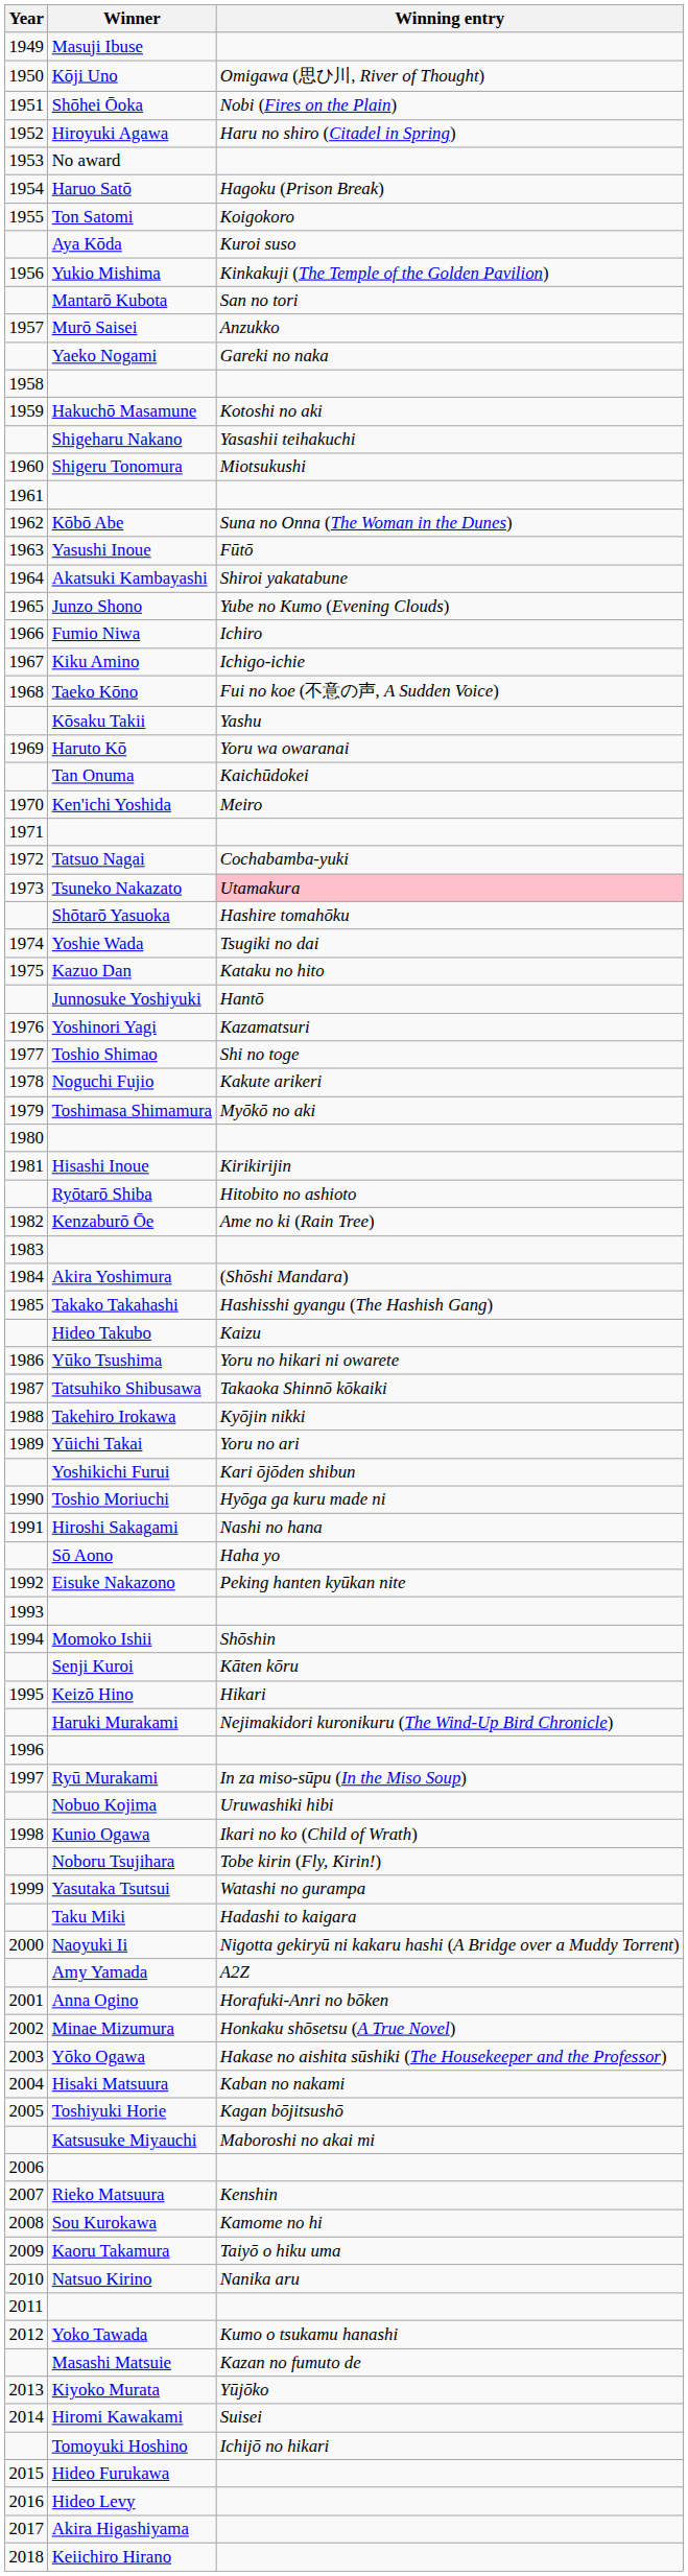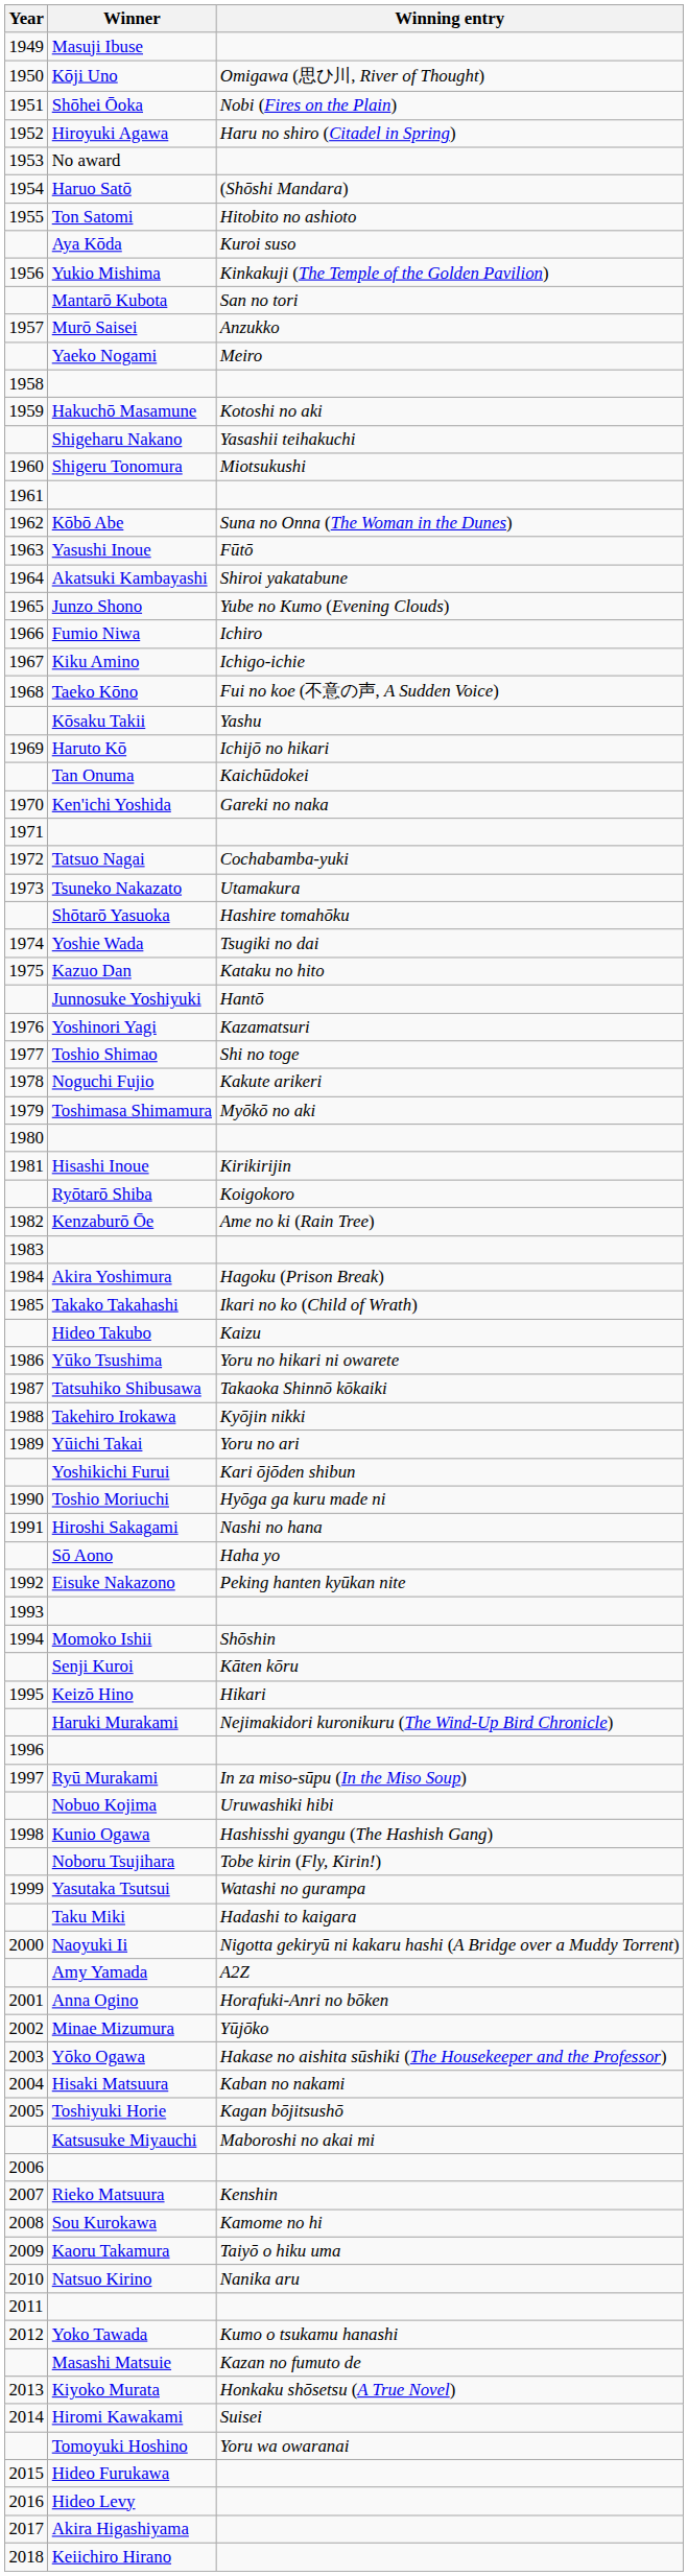 <table class="wikitable">
 <tr>
 <th>Year</th>
 <th>Winner</th>
 <th>Winning entry</th>
 </tr>
 <tr>
 <td>1949</td>
 <td><a href='#'>Masuji Ibuse</a></td>
 <td><em></em></td>
 </tr>
 <tr>
 <td>1950</td>
 <td><a href='#'>Kōji Uno</a></td>
 <td><em>Omigawa</em> (思ひ川, <em>River of Thought</em>)</td>
 </tr>
 <tr>
 <td>1951</td>
 <td><a href='#'>Shōhei Ōoka</a></td>
 <td><em>Nobi</em> (<em><a href='#'>Fires on the Plain</a></em>)</td>
 </tr>
 <tr>
 <td>1952</td>
 <td><a href='#'>Hiroyuki Agawa</a></td>
 <td><em>Haru no shiro</em> (<em><a href='#'>Citadel in Spring</a></em>)</td>
 </tr>
 <tr>
 <td>1953</td>
 <td>No award</td>
 <td></td>
 </tr>
 <tr>
 <td>1954</td>
 <td><a href='#'>Haruo Satō</a></td>
-<td><em>Hagoku</em> (<em>Prison Break</em>)</td>
+<td>(<em>Shōshi Mandara</em>)</td>
 </tr>
 <tr>
 <td>1955</td>
 <td><a href='#'>Ton Satomi</a></td>
-<td><em>Koigokoro</em></td>
+<td><em>Hitobito no ashioto</em></td>
 </tr>
 <tr>
 <td></td>
 <td><a href='#'>Aya Kōda</a></td>
 <td><em>Kuroi suso</em></td>
 </tr>
 <tr>
 <td>1956</td>
 <td><a href='#'>Yukio Mishima</a></td>
 <td><em>Kinkakuji</em> (<em><a href='#'>The Temple of the Golden Pavilion</a></em>)</td>
 </tr>
 <tr>
 <td></td>
 <td><a href='#'>Mantarō Kubota</a></td>
 <td><em>San no tori</em></td>
 </tr>
 <tr>
 <td>1957</td>
 <td><a href='#'>Murō Saisei</a></td>
 <td><em>Anzukko</em></td>
 </tr>
 <tr>
 <td></td>
 <td><a href='#'>Yaeko Nogami</a></td>
-<td><em>Gareki no naka</em></td>
+<td><em>Meiro</em></td>
 </tr>
 <tr>
 <td>1958</td>
 <td></td>
 <td></td>
 </tr>
 <tr>
 <td>1959</td>
 <td><a href='#'>Hakuchō Masamune</a></td>
 <td><em>Kotoshi no aki</em></td>
 </tr>
 <tr>
 <td></td>
 <td><a href='#'>Shigeharu Nakano</a></td>
 <td><em>Yasashii teihakuchi</em></td>
 </tr>
 <tr>
 <td>1960</td>
 <td><a href='#'>Shigeru Tonomura</a></td>
 <td><em>Miotsukushi</em></td>
 </tr>
 <tr>
 <td>1961</td>
 <td></td>
 <td></td>
 </tr>
 <tr>
 </tr>
 <tr>
 <td>1962</td>
 <td><a href='#'>Kōbō Abe</a></td>
 <td><em>Suna no Onna</em> (<em><a href='#'>The Woman in the Dunes</a></em>)</td>
 </tr>
 <tr>
 <td>1963</td>
 <td><a href='#'>Yasushi Inoue</a></td>
 <td><em>Fūtō</em></td>
 </tr>
 <tr>
 <td>1964</td>
 <td><a href='#'>Akatsuki Kambayashi</a></td>
 <td><em>Shiroi yakatabune</em></td>
 </tr>
 <tr>
 <td>1965</td>
 <td><a href='#'>Junzo Shono</a></td>
 <td><em>Yube no Kumo</em> (<em>Evening Clouds</em>)</td>
 </tr>
 <tr>
 <td>1966</td>
 <td><a href='#'>Fumio Niwa</a></td>
 <td><em>Ichiro</em></td>
 </tr>
 <tr>
 <td>1967</td>
 <td><a href='#'>Kiku Amino</a></td>
 <td><em>Ichigo-ichie</em></td>
 </tr>
 <tr>
 <td>1968</td>
 <td><a href='#'>Taeko Kōno</a></td>
 <td><em>Fui no koe</em> (不意の声, <em>A Sudden Voice</em>)</td>
 </tr>
 <tr>
 <td></td>
 <td><a href='#'>Kōsaku Takii</a></td>
 <td><em>Yashu</em></td>
 </tr>
 <tr>
 <td>1969</td>
 <td><a href='#'>Haruto Kō</a></td>
-<td><em>Yoru wa owaranai</em></td>
+<td><em>Ichijō no hikari</em></td>
 </tr>
 <tr>
 <td></td>
 <td><a href='#'>Tan Onuma</a></td>
 <td><em>Kaichūdokei</em></td>
 </tr>
 <tr>
 <td>1970</td>
 <td><a href='#'>Ken'ichi Yoshida</a></td>
-<td><em>Meiro</em></td>
+<td><em>Gareki no naka</em></td>
 </tr>
 <tr>
 <td>1971</td>
 <td></td>
 <td></td>
 </tr>
 <tr>
 <td>1972</td>
 <td><a href='#'>Tatsuo Nagai</a></td>
 <td><em>Cochabamba-yuki</em></td>
 </tr>
 <tr>
 <td>1973</td>
 <td><a href='#'>Tsuneko Nakazato</a></td>
-<td style="background: pink;"><em>Utamakura</em></td>
+<td><em>Utamakura</em></td>
 </tr>
 <tr>
 <td></td>
 <td><a href='#'>Shōtarō Yasuoka</a></td>
 <td><em>Hashire tomahōku</em></td>
 </tr>
 <tr>
 <td>1974</td>
 <td><a href='#'>Yoshie Wada</a></td>
 <td><em>Tsugiki no dai</em></td>
 </tr>
 <tr>
 <td>1975</td>
 <td><a href='#'>Kazuo Dan</a></td>
 <td><em>Kataku no hito</em></td>
 </tr>
 <tr>
 <td></td>
 <td><a href='#'>Junnosuke Yoshiyuki</a></td>
 <td><em>Hantō</em></td>
 </tr>
 <tr>
 <td>1976</td>
 <td><a href='#'>Yoshinori Yagi</a></td>
 <td><em>Kazamatsuri</em></td>
 </tr>
 <tr>
 <td>1977</td>
 <td><a href='#'>Toshio Shimao</a></td>
 <td><em>Shi no toge</em></td>
 </tr>
 <tr>
 <td>1978</td>
 <td><a href='#'>Noguchi Fujio</a></td>
 <td><em>Kakute arikeri</em></td>
 </tr>
 <tr>
 <td>1979</td>
 <td><a href='#'>Toshimasa Shimamura</a></td>
 <td><em>Myōkō no aki</em></td>
 </tr>
 <tr>
 <td>1980</td>
 <td></td>
 <td></td>
 </tr>
 <tr>
 <td>1981</td>
 <td><a href='#'>Hisashi Inoue</a></td>
 <td><em>Kirikirijin</em></td>
 </tr>
 <tr>
 <td></td>
 <td><a href='#'>Ryōtarō Shiba</a></td>
-<td><em>Hitobito no ashioto</em></td>
+<td><em>Koigokoro</em></td>
 </tr>
 <tr>
 <td>1982</td>
 <td><a href='#'>Kenzaburō Ōe</a></td>
 <td><em>Ame no ki</em> (<em>Rain Tree</em>)</td>
 </tr>
 <tr>
 <td>1983</td>
 <td></td>
 <td></td>
 </tr>
 <tr>
 <td>1984</td>
 <td><a href='#'>Akira Yoshimura</a></td>
-<td>(<em>Shōshi Mandara</em>)</td>
+<td><em>Hagoku</em> (<em>Prison Break</em>)</td>
 </tr>
 <tr>
 <td>1985</td>
 <td><a href='#'>Takako Takahashi</a></td>
-<td><em>Hashisshi gyangu</em> (<em>The Hashish Gang</em>)</td>
+<td><em>Ikari no ko</em> (<em>Child of Wrath</em>)</td>
 </tr>
 <tr>
 <td></td>
 <td><a href='#'>Hideo Takubo</a></td>
 <td><em>Kaizu</em></td>
 </tr>
 <tr>
 <td>1986</td>
 <td><a href='#'>Yūko Tsushima</a></td>
 <td><em>Yoru no hikari ni owarete</em></td>
 </tr>
 <tr>
 <td>1987</td>
 <td><a href='#'>Tatsuhiko Shibusawa</a></td>
 <td><em>Takaoka Shinnō kōkaiki</em></td>
 </tr>
 <tr>
 <td>1988</td>
 <td><a href='#'>Takehiro Irokawa</a></td>
 <td><em>Kyōjin nikki</em></td>
 </tr>
 <tr>
 <td>1989</td>
 <td><a href='#'>Yūichi Takai</a></td>
 <td><em>Yoru no ari</em></td>
 </tr>
 <tr>
 <td></td>
 <td><a href='#'>Yoshikichi Furui</a></td>
 <td><em>Kari ōjōden shibun</em></td>
 </tr>
 <tr>
 <td>1990</td>
 <td><a href='#'>Toshio Moriuchi</a></td>
 <td><em>Hyōga ga kuru made ni</em></td>
 </tr>
 <tr>
 <td>1991</td>
 <td><a href='#'>Hiroshi Sakagami</a></td>
 <td><em>Nashi no hana</em></td>
 </tr>
 <tr>
 <td></td>
 <td><a href='#'>Sō Aono</a></td>
 <td><em>Haha yo</em></td>
 </tr>
 <tr>
 <td>1992</td>
 <td><a href='#'>Eisuke Nakazono</a></td>
 <td><em>Peking hanten kyūkan nite</em></td>
 </tr>
 <tr>
 <td>1993</td>
 <td></td>
 <td></td>
 </tr>
 <tr>
 <td>1994</td>
 <td><a href='#'>Momoko Ishii</a></td>
 <td><em>Shōshin</em></td>
 </tr>
 <tr>
 <td></td>
 <td><a href='#'>Senji Kuroi</a></td>
 <td><em>Kāten kōru</em></td>
 </tr>
 <tr>
 <td>1995</td>
 <td><a href='#'>Keizō Hino</a></td>
 <td><em>Hikari</em></td>
 </tr>
 <tr>
 <td></td>
 <td><a href='#'>Haruki Murakami</a></td>
 <td><em>Nejimakidori kuronikuru</em> (<em><a href='#'>The Wind-Up Bird Chronicle</a></em>)</td>
 </tr>
 <tr>
 <td>1996</td>
 <td></td>
 <td></td>
 </tr>
 <tr>
 <td>1997</td>
 <td><a href='#'>Ryū Murakami</a></td>
 <td><em>In za miso-sūpu</em> (<em><a href='#'>In the Miso Soup</a></em>)</td>
 </tr>
 <tr>
 <td></td>
 <td><a href='#'>Nobuo Kojima</a></td>
 <td><em>Uruwashiki hibi</em></td>
 </tr>
 <tr>
 <td>1998</td>
 <td><a href='#'>Kunio Ogawa</a></td>
-<td><em>Ikari no ko</em> (<em>Child of Wrath</em>)</td>
+<td><em>Hashisshi gyangu</em> (<em>The Hashish Gang</em>)</td>
 </tr>
 <tr>
 <td></td>
 <td><a href='#'>Noboru Tsujihara</a></td>
 <td><em>Tobe kirin</em> (<em>Fly, Kirin!</em>)</td>
 </tr>
 <tr>
 <td>1999</td>
 <td><a href='#'>Yasutaka Tsutsui</a></td>
 <td><em>Watashi no gurampa</em></td>
 </tr>
 <tr>
 <td></td>
 <td><a href='#'>Taku Miki</a></td>
 <td><em>Hadashi to kaigara</em></td>
 </tr>
 <tr>
 <td>2000</td>
 <td><a href='#'>Naoyuki Ii</a></td>
 <td><em>Nigotta gekiryū ni kakaru hashi</em> (<em>A Bridge over a Muddy Torrent</em>)</td>
 </tr>
 <tr>
 <td></td>
 <td><a href='#'>Amy Yamada</a></td>
 <td><em>A2Z</em></td>
 </tr>
 <tr>
 <td>2001</td>
 <td><a href='#'>Anna Ogino</a></td>
 <td><em>Horafuki-Anri no bōken</em></td>
 </tr>
 <tr>
 <td>2002</td>
 <td><a href='#'>Minae Mizumura</a></td>
-<td><em>Honkaku shōsetsu</em> (<em><a href='#'>A True Novel</a></em>)</td>
+<td><em>Yūjōko</em></td>
 </tr>
 <tr>
 <td>2003</td>
 <td><a href='#'>Yōko Ogawa</a></td>
 <td><em>Hakase no aishita sūshiki</em>  (<em><a href='#'>The Housekeeper and the Professor</a></em>)</td>
 </tr>
 <tr>
 <td>2004</td>
 <td><a href='#'>Hisaki Matsuura</a></td>
 <td><em>Kaban no nakami</em></td>
 </tr>
 <tr>
 <td>2005</td>
 <td><a href='#'>Toshiyuki Horie</a></td>
 <td><em>Kagan bōjitsushō</em></td>
 </tr>
 <tr>
 <td></td>
 <td><a href='#'>Katsusuke Miyauchi</a></td>
 <td><em>Maboroshi no akai mi</em></td>
 </tr>
 <tr>
 <td>2006</td>
 <td></td>
 <td></td>
 </tr>
 <tr>
 <td>2007</td>
 <td><a href='#'>Rieko Matsuura</a></td>
 <td><em>Kenshin</em></td>
 </tr>
 <tr>
 <td>2008</td>
 <td><a href='#'>Sou Kurokawa</a></td>
 <td><em>Kamome no hi</em></td>
 </tr>
 <tr>
 <td>2009</td>
 <td><a href='#'>Kaoru Takamura</a></td>
 <td><em>Taiyō o hiku uma</em></td>
 </tr>
 <tr>
 <td>2010</td>
 <td><a href='#'>Natsuo Kirino</a></td>
 <td><em>Nanika aru</em></td>
 </tr>
 <tr>
 <td>2011</td>
 <td></td>
 <td></td>
 </tr>
 <tr>
 <td>2012</td>
 <td><a href='#'>Yoko Tawada</a></td>
 <td><em>Kumo o tsukamu hanashi</em></td>
 </tr>
 <tr>
 <td></td>
 <td><a href='#'>Masashi Matsuie</a></td>
 <td><em>Kazan no fumuto de</em></td>
 </tr>
 <tr>
 <td>2013</td>
 <td><a href='#'>Kiyoko Murata</a></td>
-<td><em>Yūjōko</em></td>
+<td><em>Honkaku shōsetsu</em> (<em><a href='#'>A True Novel</a></em>)</td>
 </tr>
 <tr>
 <td>2014</td>
 <td><a href='#'>Hiromi Kawakami</a></td>
 <td><em>Suisei</em></td>
 </tr>
 <tr>
 <td></td>
 <td><a href='#'>Tomoyuki Hoshino</a></td>
-<td><em>Ichijō no hikari</em></td>
+<td><em>Yoru wa owaranai</em></td>
 </tr>
 <tr>
 <td>2015</td>
 <td><a href='#'>Hideo Furukawa</a></td>
 <td><em></em></td>
 </tr>
 <tr>
 <td>2016</td>
 <td><a href='#'>Hideo Levy</a></td>
 <td><em></em></td>
 </tr>
 <tr>
 <td>2017</td>
 <td><a href='#'>Akira Higashiyama</a></td>
 <td><em></em></td>
 </tr>
 <tr>
 <td>2018</td>
 <td><a href='#'>Keiichiro Hirano</a></td>
 <td><em></em></td>
 </tr>
 </table>
